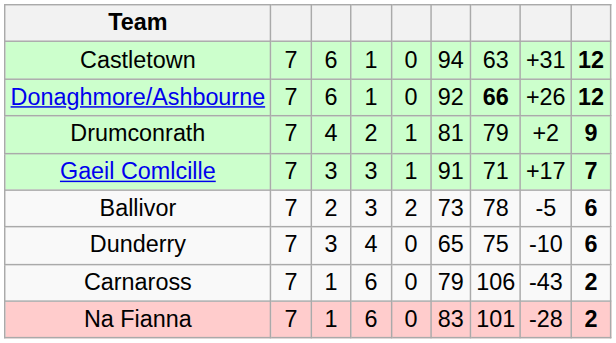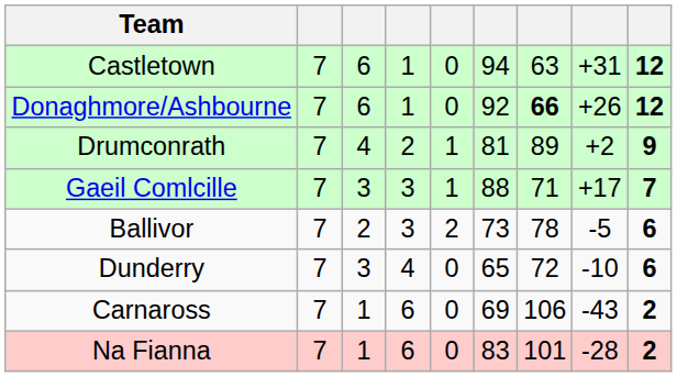 <table class="wikitable" style="text-align:center">
 <tr>
 <th width="175">Team</th>
 <th width="20"></th>
 <th width="20"></th>
 <th width="20"></th>
 <th width="20"></th>
 <th width="20"></th>
 <th width="20"></th>
 <th width="20"></th>
 <th width="20"></th>
 </tr>
 <tr style="background:#cfc;">
 <td>Castletown</td>
 <td>7</td>
 <td>6</td>
 <td>1</td>
 <td>0</td>
 <td>94</td>
 <td>63</td>
 <td>+31</td>
 <td><strong>12</strong></td>
 </tr>
 <tr style="background:#cfc;">
 <td><a href='#'>Donaghmore/Ashbourne</a></td>
 <td>7</td>
 <td>6</td>
 <td>1</td>
 <td>0</td>
 <td>92</td>
 <td><strong>66</strong></td>
 <td>+26</td>
 <td><strong>12</strong></td>
 </tr>
 <tr style="background:#cfc;">
 <td>Drumconrath</td>
 <td>7</td>
 <td>4</td>
 <td>2</td>
 <td>1</td>
 <td>81</td>
-<td>79</td>
+<td>89</td>
 <td>+2</td>
 <td><strong>9</strong></td>
 </tr>
 <tr style="background:#cfc;">
 <td><a href='#'>Gaeil Comlcille</a></td>
 <td>7</td>
 <td>3</td>
 <td>3</td>
 <td>1</td>
-<td>91</td>
+<td>88</td>
 <td>71</td>
 <td>+17</td>
 <td><strong>7</strong></td>
 </tr>
 <tr>
 <td>Ballivor</td>
 <td>7</td>
 <td>2</td>
 <td>3</td>
 <td>2</td>
 <td>73</td>
 <td>78</td>
 <td>-5</td>
 <td><strong>6</strong></td>
 </tr>
 <tr>
 <td>Dunderry</td>
 <td>7</td>
 <td>3</td>
 <td>4</td>
 <td>0</td>
 <td>65</td>
-<td>75</td>
+<td>72</td>
 <td>-10</td>
 <td><strong>6</strong></td>
 </tr>
 <tr>
 <td>Carnaross</td>
 <td>7</td>
 <td>1</td>
 <td>6</td>
 <td>0</td>
-<td>79</td>
+<td>69</td>
 <td>106</td>
 <td>-43</td>
 <td><strong>2</strong></td>
 </tr>
 <tr style="background:#fcc;">
 <td>Na Fianna</td>
 <td>7</td>
 <td>1</td>
 <td>6</td>
 <td>0</td>
 <td>83</td>
 <td>101</td>
 <td>-28</td>
 <td><strong>2</strong></td>
 </tr>
 </table>
